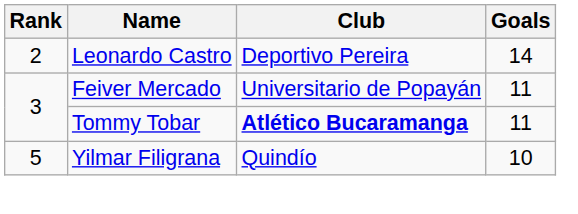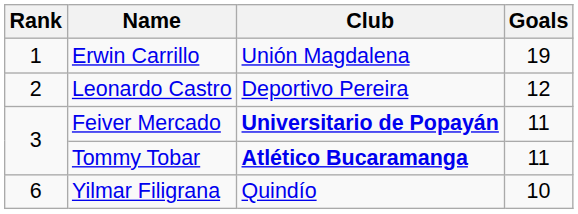 <table class="wikitable" border="1">
 <tr>
 <th>Rank</th>
 <th>Name</th>
 <th>Club</th>
 <th>Goals</th>
 </tr>
 <tr>
+<td align=center>1</td>
+<td> <a href='#'>Erwin Carrillo</a></td>
+<td><a href='#'>Unión Magdalena</a></td>
+<td align=center>19</td>
+</tr>
+<tr>
 <td align=center>2</td>
 <td> <a href='#'>Leonardo Castro</a></td>
 <td><a href='#'>Deportivo Pereira</a></td>
-<td align=center>14</td>
+<td align=center>12</td>
 </tr>
 <tr>
 <td rowspan=2 align=center>3</td>
 <td> <a href='#'>Feiver Mercado</a></td>
-<td><a href='#'>Universitario de Popayán</a></td>
+<td><strong><a href='#'>Universitario de Popayán</a></strong></td>
 <td align=center>11</td>
 </tr>
 <tr>
 <td> <a href='#'>Tommy Tobar</a></td>
 <td><strong><a href='#'>Atlético Bucaramanga</a></strong></td>
 <td align=center>11</td>
 </tr>
 <tr>
-<td align=center>5</td>
+<td align=center>6</td>
 <td> <a href='#'>Yilmar Filigrana</a></td>
 <td><a href='#'>Quindío</a></td>
 <td align=center>10</td>
 </tr>
 </table>
